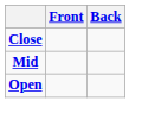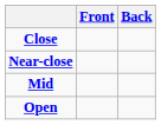 <table class="wikitable">
 <tr>
 <th></th>
 <th><a href='#'>Front</a></th>
 <th><a href='#'>Back</a></th>
 </tr>
 <tr align="center">
 <td><strong><a href='#'>Close</a></strong></td>
+<td></td>
+<td></td>
+</tr>
+<tr align="center">
+<td><strong><a href='#'>Near-close</a></strong></td>
 <td></td>
 <td></td>
 </tr>
 <tr align="center">
 <td><strong><a href='#'>Mid</a></strong></td>
 <td></td>
 <td></td>
 </tr>
 <tr align="center">
 <td><strong><a href='#'>Open</a></strong></td>
 <td></td>
 <td></td>
 </tr>
 </table>
